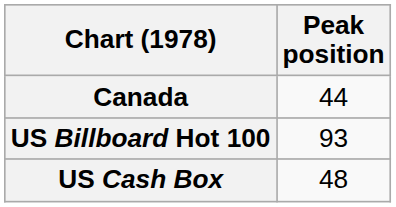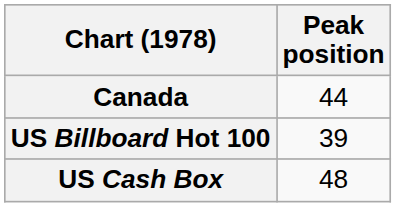 <table class="wikitable sortable plainrowheaders" style="text-align:center">
 <tr>
 <th>Chart (1978)</th>
 <th>Peak<br>position</th>
 </tr>
 <tr>
 <th scope="row">Canada </th>
 <td style="text-align:center;">44</td>
 </tr>
 <tr>
 <th scope="row">US <em>Billboard</em> Hot 100</th>
-<td style="text-align:center;">93</td>
+<td style="text-align:center;">39</td>
 </tr>
 <tr>
 <th scope="row">US <em>Cash Box</em> </th>
 <td style="text-align:center;">48</td>
 </tr>
 </table>
